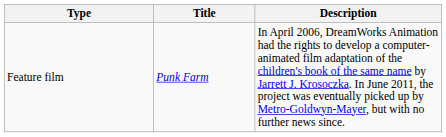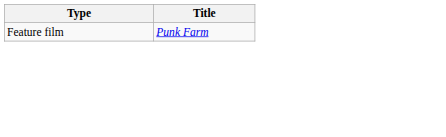 <table class="wikitable">
 <tr>
 <th style="width:150pt;">Type</th>
 <th style="width:100pt;">Title</th>
-<th>Description</th>
 </tr>
 <tr>
 <td>Feature film</td>
 <td><em><a href='#'>Punk Farm</a></em></td>
-<td>In April 2006, DreamWorks Animation had the rights to develop a computer-animated film adaptation of the <a href='#'>children's book of the same name</a> by <a href='#'>Jarrett J. Krosoczka</a>. In June 2011, the project was eventually picked up by <a href='#'>Metro-Goldwyn-Mayer</a>, but with no further news since.</td>
 </tr>
 </table>
